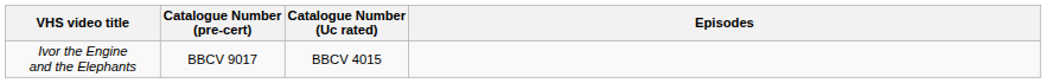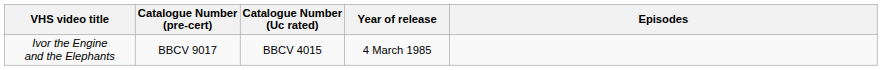 <table class="wikitable">
 <tr>
 <th width="15%">VHS video title</th>
 <th width="12%">Catalogue Number<br>(pre-cert)</th>
 <th width="12%">Catalogue Number<br>(Uc rated)</th>
+<th width="12%">Year of release</th>
 <th>Episodes</th>
 </tr>
 <tr>
 <td align="center"><em>Ivor the Engine<br>and the Elephants</em></td>
 <td align="center">BBCV 9017</td>
 <td align="center">BBCV 4015</td>
+<td align="center">4 March 1985</td>
 <td align="center"></td>
 </tr>
 </table>
